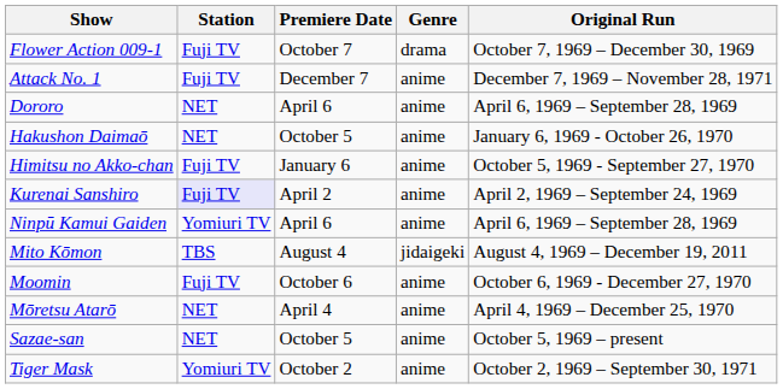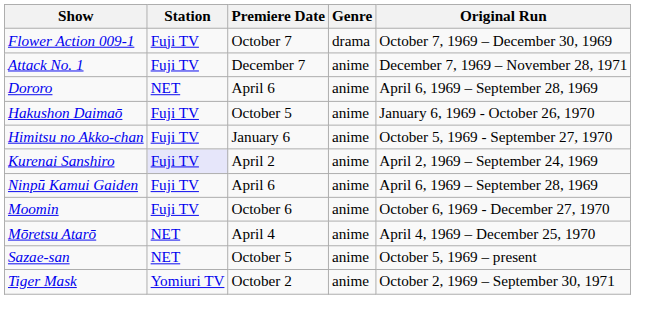 <table class="wikitable sortable">
 <tr>
 <th>Show</th>
 <th>Station</th>
 <th>Premiere Date</th>
 <th>Genre</th>
 <th>Original Run</th>
 </tr>
 <tr>
 <td><em><a href='#'>Flower Action 009-1</a></em></td>
 <td><a href='#'>Fuji TV</a></td>
 <td>October 7</td>
 <td>drama</td>
 <td>October 7, 1969 – December 30, 1969</td>
 </tr>
 <tr>
 <td><em><a href='#'>Attack No. 1</a></em></td>
 <td><a href='#'>Fuji TV</a></td>
 <td>December 7</td>
 <td>anime</td>
 <td>December 7, 1969 – November 28, 1971</td>
 </tr>
 <tr>
 <td><em><a href='#'>Dororo</a></em></td>
 <td><a href='#'>NET</a></td>
 <td>April 6</td>
 <td>anime</td>
 <td>April 6, 1969 – September 28, 1969</td>
 </tr>
 <tr>
 <td><em><a href='#'>Hakushon Daimaō</a></em></td>
-<td><a href='#'>NET</a></td>
+<td><a href='#'>Fuji TV</a></td>
 <td>October 5</td>
 <td>anime</td>
 <td>January 6, 1969 - October 26, 1970</td>
 </tr>
 <tr>
 <td><em><a href='#'>Himitsu no Akko-chan</a></em></td>
 <td><a href='#'>Fuji TV</a></td>
 <td>January 6</td>
 <td>anime</td>
 <td>October 5, 1969 - September 27, 1970</td>
 </tr>
 <tr>
 <td><em><a href='#'>Kurenai Sanshiro</a></em></td>
 <td style="background: lavender;"><a href='#'>Fuji TV</a></td>
 <td>April 2</td>
 <td>anime</td>
 <td>April 2, 1969 – September 24, 1969</td>
 </tr>
 <tr>
 <td><em><a href='#'>Ninpū Kamui Gaiden</a></em></td>
-<td><a href='#'>Yomiuri TV</a></td>
+<td><a href='#'>Fuji TV</a></td>
 <td>April 6</td>
 <td>anime</td>
 <td>April 6, 1969 – September 28, 1969</td>
-</tr>
-<tr>
-<td><em><a href='#'>Mito Kōmon</a></em></td>
-<td><a href='#'>TBS</a></td>
-<td>August 4</td>
-<td>jidaigeki</td>
-<td>August 4, 1969 – December 19, 2011</td>
 </tr>
 <tr>
 <td><em><a href='#'>Moomin</a></em></td>
 <td><a href='#'>Fuji TV</a></td>
 <td>October 6</td>
 <td>anime</td>
 <td>October 6, 1969 - December 27, 1970</td>
 </tr>
 <tr>
 <td><em><a href='#'>Mōretsu Atarō</a></em></td>
 <td><a href='#'>NET</a></td>
 <td>April 4</td>
 <td>anime</td>
 <td>April 4, 1969 – December 25, 1970</td>
 </tr>
 <tr>
 <td><em><a href='#'>Sazae-san</a></em></td>
 <td><a href='#'>NET</a></td>
 <td>October 5</td>
 <td>anime</td>
 <td>October 5, 1969 – present</td>
 </tr>
 <tr>
 <td><em><a href='#'>Tiger Mask</a></em></td>
 <td><a href='#'>Yomiuri TV</a></td>
 <td>October 2</td>
 <td>anime</td>
 <td>October 2, 1969 – September 30, 1971</td>
 </tr>
 </table>
